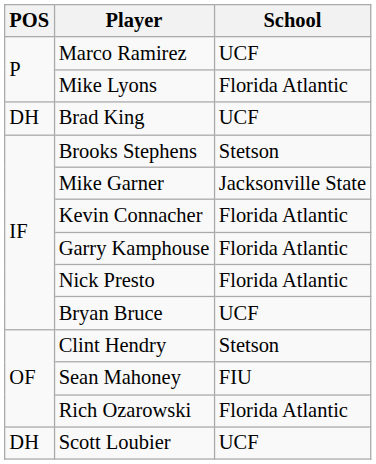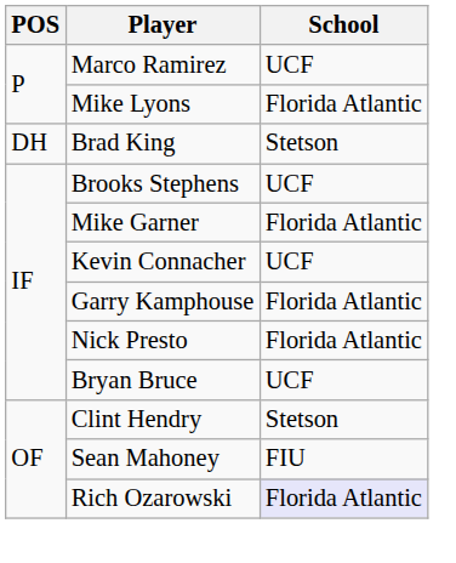 <table class=wikitable>
 <tr>
 <th>POS</th>
 <th>Player</th>
 <th>School</th>
 </tr>
 <tr>
 <td rowspan=2>P</td>
 <td>Marco Ramirez</td>
 <td>UCF</td>
 </tr>
 <tr>
 <td>Mike Lyons</td>
 <td>Florida Atlantic</td>
 </tr>
 <tr>
 <td>DH</td>
 <td>Brad King</td>
-<td>UCF</td>
+<td>Stetson</td>
 </tr>
 <tr>
 <td rowspan=6>IF</td>
 <td>Brooks Stephens</td>
-<td>Stetson</td>
+<td>UCF</td>
 </tr>
 <tr>
 <td>Mike Garner</td>
-<td>Jacksonville State</td>
+<td>Florida Atlantic</td>
 </tr>
 <tr>
 <td>Kevin Connacher</td>
-<td>Florida Atlantic</td>
+<td>UCF</td>
 </tr>
 <tr>
 <td>Garry Kamphouse</td>
 <td>Florida Atlantic</td>
 </tr>
 <tr>
 <td>Nick Presto</td>
 <td>Florida Atlantic</td>
 </tr>
 <tr>
 <td>Bryan Bruce</td>
 <td>UCF</td>
 </tr>
 <tr>
 <td rowspan=3>OF</td>
 <td>Clint Hendry</td>
 <td>Stetson</td>
 </tr>
 <tr>
 <td>Sean Mahoney</td>
 <td>FIU</td>
 </tr>
 <tr>
 <td>Rich Ozarowski</td>
-<td>Florida Atlantic</td>
-</tr>
-<tr>
-<td>DH</td>
-<td>Scott Loubier</td>
-<td>UCF</td>
+<td style="background: lavender;">Florida Atlantic</td>
 </tr>
 </table>
